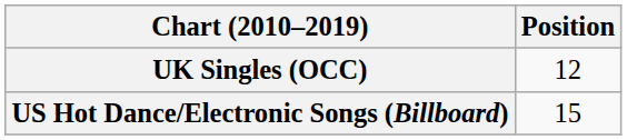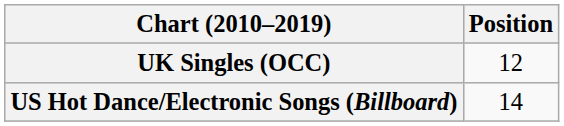 <table class="wikitable sortable plainrowheaders" style="text-align:center">
 <tr>
 <th scope="col">Chart (2010–2019)</th>
 <th scope="col">Position</th>
 </tr>
 <tr>
 <th scope="row">UK Singles (OCC)</th>
 <td>12</td>
 </tr>
 <tr>
 <th scope="row">US Hot Dance/Electronic Songs (<em>Billboard</em>)</th>
-<td>15</td>
+<td>14</td>
 </tr>
 </table>
